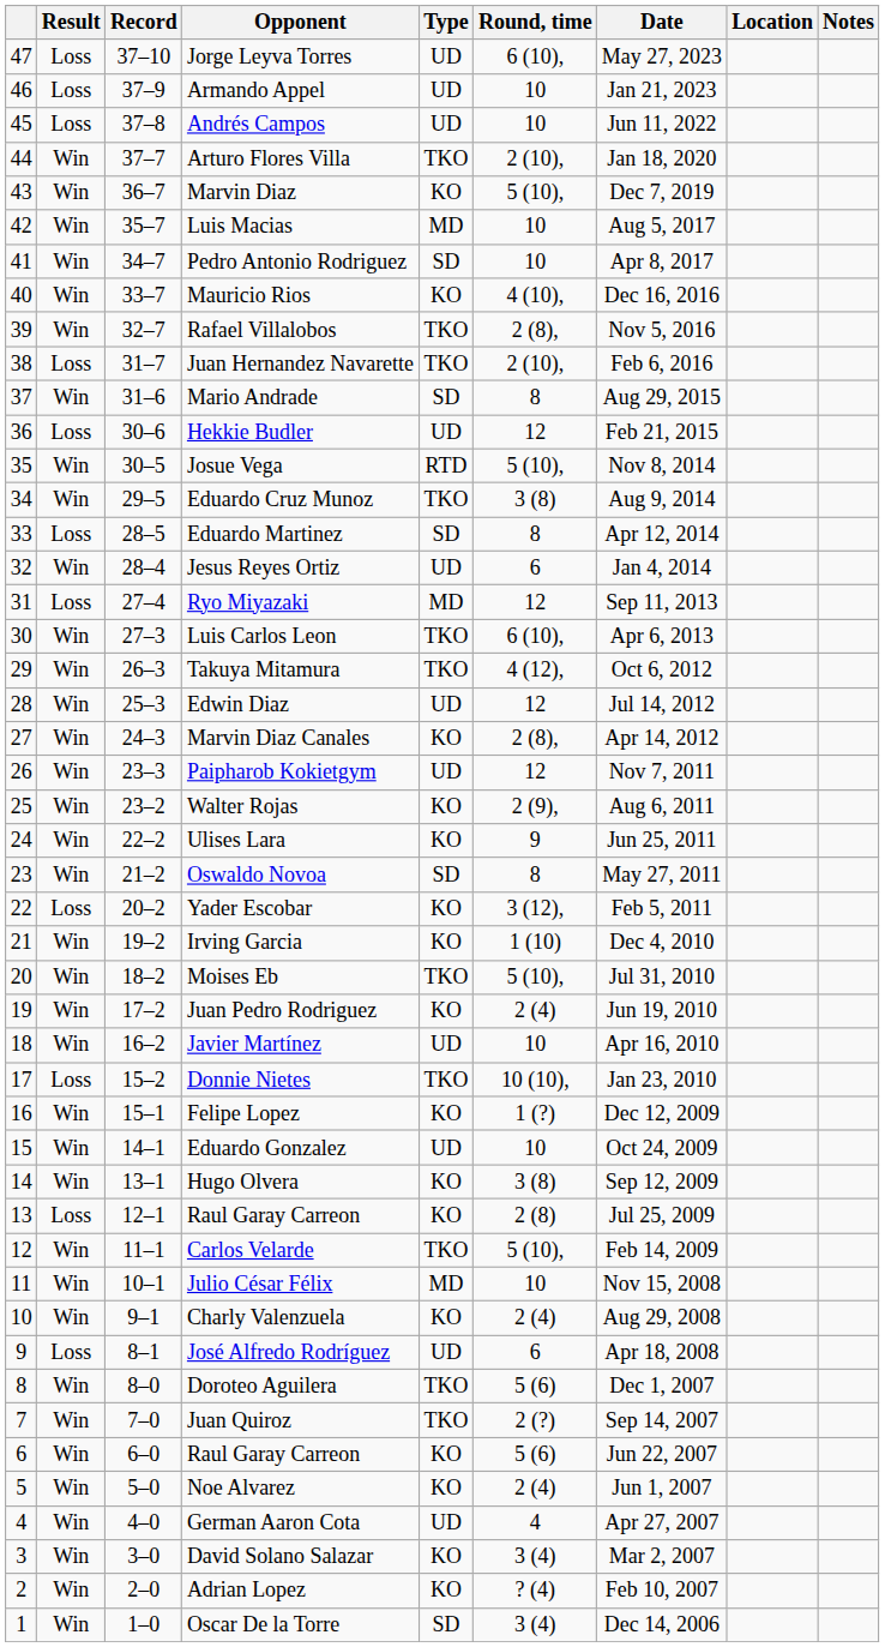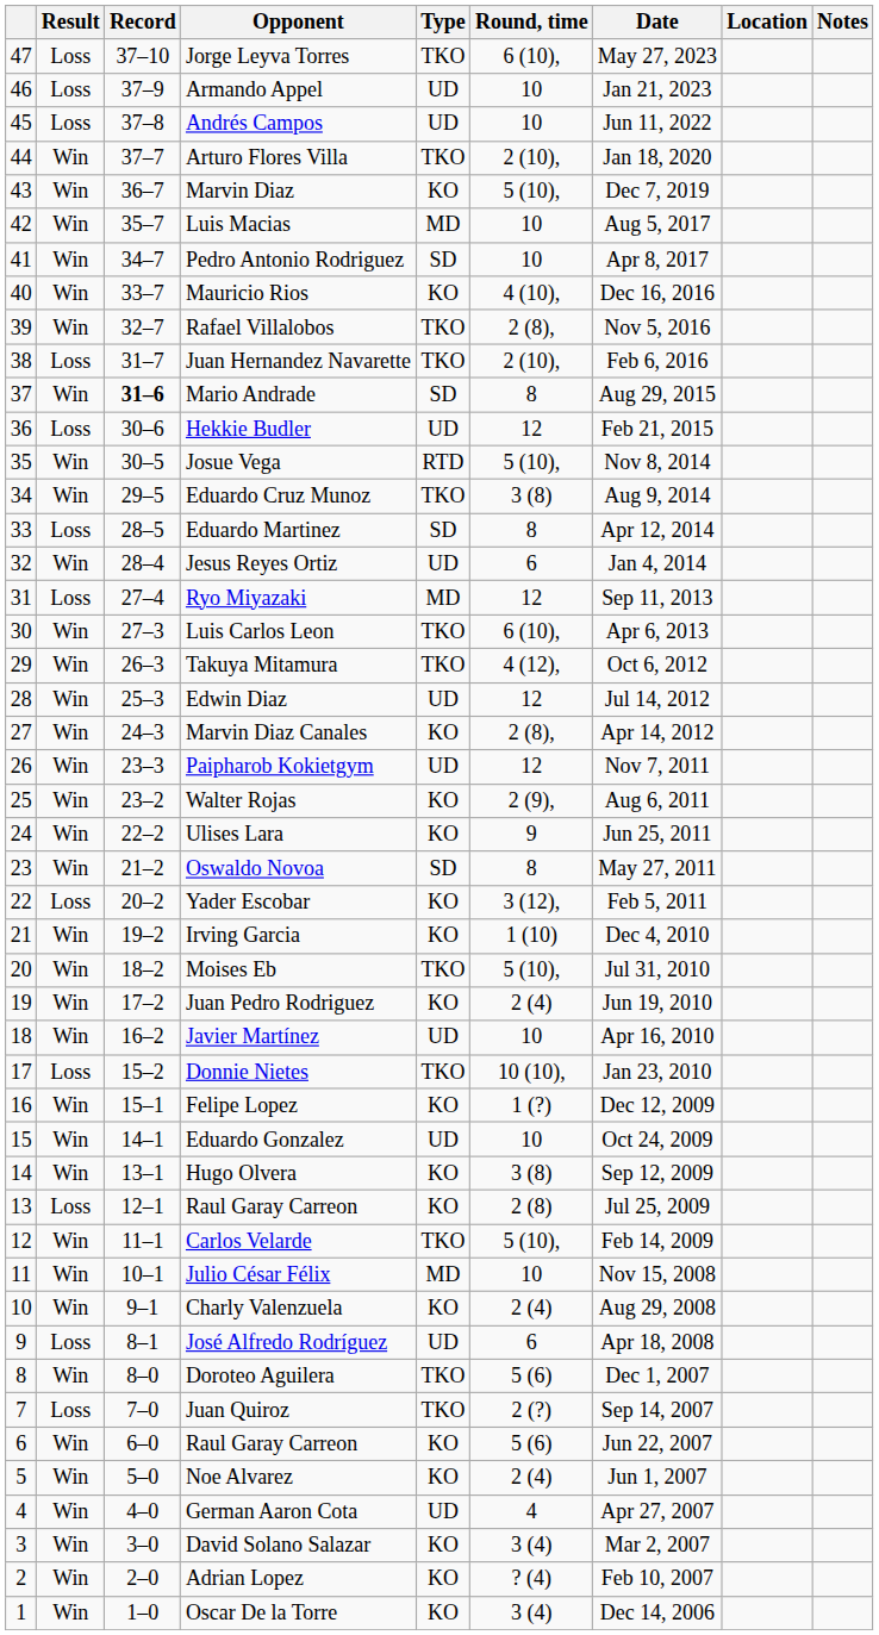 <table class=wikitable style=text-align:center>
 <tr>
 <th></th>
 <th>Result</th>
 <th>Record</th>
 <th>Opponent</th>
 <th>Type</th>
 <th>Round, time</th>
 <th>Date</th>
 <th>Location</th>
 <th>Notes</th>
 </tr>
 <tr>
 <td>47</td>
 <td>Loss</td>
 <td>37–10</td>
 <td align=left>Jorge Leyva Torres</td>
-<td>UD</td>
+<td>TKO</td>
 <td>6 (10), </td>
 <td>May 27, 2023</td>
 <td align=left></td>
 <td align=left></td>
 </tr>
 <tr>
 <td>46</td>
 <td>Loss</td>
 <td>37–9</td>
 <td align=left>Armando Appel</td>
 <td>UD</td>
 <td>10</td>
 <td>Jan 21, 2023</td>
 <td align=left></td>
 <td align=left></td>
 </tr>
 <tr>
 <td>45</td>
 <td>Loss</td>
 <td>37–8</td>
 <td align=left><a href='#'>Andrés Campos</a></td>
 <td>UD</td>
 <td>10</td>
 <td>Jun 11, 2022</td>
 <td align=left></td>
 <td align=left></td>
 </tr>
 <tr>
 <td>44</td>
 <td>Win</td>
 <td>37–7</td>
 <td align=left>Arturo Flores Villa</td>
 <td>TKO</td>
 <td>2 (10), </td>
 <td>Jan 18, 2020</td>
 <td align=left></td>
 <td align=left></td>
 </tr>
 <tr>
 <td>43</td>
 <td>Win</td>
 <td>36–7</td>
 <td align=left>Marvin Diaz</td>
 <td>KO</td>
 <td>5 (10), </td>
 <td>Dec 7, 2019</td>
 <td align=left></td>
 <td align=left></td>
 </tr>
 <tr>
 <td>42</td>
 <td>Win</td>
 <td>35–7</td>
 <td align=left>Luis Macias</td>
 <td>MD</td>
 <td>10</td>
 <td>Aug 5, 2017</td>
 <td align=left></td>
 <td align=left></td>
 </tr>
 <tr>
 <td>41</td>
 <td>Win</td>
 <td>34–7</td>
 <td align=left>Pedro Antonio Rodriguez</td>
 <td>SD</td>
 <td>10</td>
 <td>Apr 8, 2017</td>
 <td align=left></td>
 <td align=left></td>
 </tr>
 <tr>
 <td>40</td>
 <td>Win</td>
 <td>33–7</td>
 <td align=left>Mauricio Rios</td>
 <td>KO</td>
 <td>4 (10), </td>
 <td>Dec 16, 2016</td>
 <td align=left></td>
 <td align=left></td>
 </tr>
 <tr>
 <td>39</td>
 <td>Win</td>
 <td>32–7</td>
 <td align=left>Rafael Villalobos</td>
 <td>TKO</td>
 <td>2 (8), </td>
 <td>Nov 5, 2016</td>
 <td align=left></td>
 <td align=left></td>
 </tr>
 <tr>
 <td>38</td>
 <td>Loss</td>
 <td>31–7</td>
 <td align=left>Juan Hernandez Navarette</td>
 <td>TKO</td>
 <td>2 (10), </td>
 <td>Feb 6, 2016</td>
 <td align=left></td>
 <td align=left></td>
 </tr>
 <tr>
 <td>37</td>
 <td>Win</td>
-<td>31–6</td>
+<td><strong>31–6</strong></td>
 <td align=left>Mario Andrade</td>
 <td>SD</td>
 <td>8</td>
 <td>Aug 29, 2015</td>
 <td align=left></td>
 <td align=left></td>
 </tr>
 <tr>
 <td>36</td>
 <td>Loss</td>
 <td>30–6</td>
 <td align=left><a href='#'>Hekkie Budler</a></td>
 <td>UD</td>
 <td>12</td>
 <td>Feb 21, 2015</td>
 <td align=left></td>
 <td align=left></td>
 </tr>
 <tr>
 <td>35</td>
 <td>Win</td>
 <td>30–5</td>
 <td align=left>Josue Vega</td>
 <td>RTD</td>
 <td>5 (10), </td>
 <td>Nov 8, 2014</td>
 <td align=left></td>
 <td align=left></td>
 </tr>
 <tr>
 <td>34</td>
 <td>Win</td>
 <td>29–5</td>
 <td align=left>Eduardo Cruz Munoz</td>
 <td>TKO</td>
 <td>3 (8)</td>
 <td>Aug 9, 2014</td>
 <td align=left></td>
 <td align=left></td>
 </tr>
 <tr>
 <td>33</td>
 <td>Loss</td>
 <td>28–5</td>
 <td align=left>Eduardo Martinez</td>
 <td>SD</td>
 <td>8</td>
 <td>Apr 12, 2014</td>
 <td align=left></td>
 <td align=left></td>
 </tr>
 <tr>
 <td>32</td>
 <td>Win</td>
 <td>28–4</td>
 <td align=left>Jesus Reyes Ortiz</td>
 <td>UD</td>
 <td>6</td>
 <td>Jan 4, 2014</td>
 <td align=left></td>
 <td align=left></td>
 </tr>
 <tr>
 <td>31</td>
 <td>Loss</td>
 <td>27–4</td>
 <td align=left><a href='#'>Ryo Miyazaki</a></td>
 <td>MD</td>
 <td>12</td>
 <td>Sep 11, 2013</td>
 <td align=left></td>
 <td align=left></td>
 </tr>
 <tr>
 <td>30</td>
 <td>Win</td>
 <td>27–3</td>
 <td align=left>Luis Carlos Leon</td>
 <td>TKO</td>
 <td>6 (10), </td>
 <td>Apr 6, 2013</td>
 <td align=left></td>
 <td align=left></td>
 </tr>
 <tr>
 <td>29</td>
 <td>Win</td>
 <td>26–3</td>
 <td align=left>Takuya Mitamura</td>
 <td>TKO</td>
 <td>4 (12), </td>
 <td>Oct 6, 2012</td>
 <td align=left></td>
 <td align=left></td>
 </tr>
 <tr>
 <td>28</td>
 <td>Win</td>
 <td>25–3</td>
 <td align=left>Edwin Diaz</td>
 <td>UD</td>
 <td>12</td>
 <td>Jul 14, 2012</td>
 <td align=left></td>
 <td align=left></td>
 </tr>
 <tr>
 <td>27</td>
 <td>Win</td>
 <td>24–3</td>
 <td align=left>Marvin Diaz Canales</td>
 <td>KO</td>
 <td>2 (8), </td>
 <td>Apr 14, 2012</td>
 <td align=left></td>
 <td align=left></td>
 </tr>
 <tr>
 <td>26</td>
 <td>Win</td>
 <td>23–3</td>
 <td align=left><a href='#'>Paipharob Kokietgym</a></td>
 <td>UD</td>
 <td>12</td>
 <td>Nov 7, 2011</td>
 <td align=left></td>
 <td align=left></td>
 </tr>
 <tr>
 <td>25</td>
 <td>Win</td>
 <td>23–2</td>
 <td align=left>Walter Rojas</td>
 <td>KO</td>
 <td>2 (9), </td>
 <td>Aug 6, 2011</td>
 <td align=left></td>
 <td align=left></td>
 </tr>
 <tr>
 <td>24</td>
 <td>Win</td>
 <td>22–2</td>
 <td align=left>Ulises Lara</td>
 <td>KO</td>
 <td>9</td>
 <td>Jun 25, 2011</td>
 <td align=left></td>
 <td align=left></td>
 </tr>
 <tr>
 <td>23</td>
 <td>Win</td>
 <td>21–2</td>
 <td align=left><a href='#'>Oswaldo Novoa</a></td>
 <td>SD</td>
 <td>8</td>
 <td>May 27, 2011</td>
 <td align=left></td>
 <td align=left></td>
 </tr>
 <tr>
 <td>22</td>
 <td>Loss</td>
 <td>20–2</td>
 <td align=left>Yader Escobar</td>
 <td>KO</td>
 <td>3 (12), </td>
 <td>Feb 5, 2011</td>
 <td align=left></td>
 <td align=left></td>
 </tr>
 <tr>
 <td>21</td>
 <td>Win</td>
 <td>19–2</td>
 <td align=left>Irving Garcia</td>
 <td>KO</td>
 <td>1 (10)</td>
 <td>Dec 4, 2010</td>
 <td align=left></td>
 <td align=left></td>
 </tr>
 <tr>
 <td>20</td>
 <td>Win</td>
 <td>18–2</td>
 <td align=left>Moises Eb</td>
 <td>TKO</td>
 <td>5 (10), </td>
 <td>Jul 31, 2010</td>
 <td align=left></td>
 <td align=left></td>
 </tr>
 <tr>
 <td>19</td>
 <td>Win</td>
 <td>17–2</td>
 <td align=left>Juan Pedro Rodriguez</td>
 <td>KO</td>
 <td>2 (4)</td>
 <td>Jun 19, 2010</td>
 <td align=left></td>
 <td align=left></td>
 </tr>
 <tr>
 <td>18</td>
 <td>Win</td>
 <td>16–2</td>
 <td align=left><a href='#'>Javier Martínez</a></td>
 <td>UD</td>
 <td>10</td>
 <td>Apr 16, 2010</td>
 <td align=left></td>
 <td align=left></td>
 </tr>
 <tr>
 <td>17</td>
 <td>Loss</td>
 <td>15–2</td>
 <td align=left><a href='#'>Donnie Nietes</a></td>
 <td>TKO</td>
 <td>10 (10), </td>
 <td>Jan 23, 2010</td>
 <td align=left></td>
 <td align=left></td>
 </tr>
 <tr>
 <td>16</td>
 <td>Win</td>
 <td>15–1</td>
 <td align=left>Felipe Lopez</td>
 <td>KO</td>
 <td>1 (?)</td>
 <td>Dec 12, 2009</td>
 <td align=left></td>
 <td align=left></td>
 </tr>
 <tr>
 <td>15</td>
 <td>Win</td>
 <td>14–1</td>
 <td align=left>Eduardo Gonzalez</td>
 <td>UD</td>
 <td>10</td>
 <td>Oct 24, 2009</td>
 <td align=left></td>
 <td align=left></td>
 </tr>
 <tr>
 <td>14</td>
 <td>Win</td>
 <td>13–1</td>
 <td align=left>Hugo Olvera</td>
 <td>KO</td>
 <td>3 (8)</td>
 <td>Sep 12, 2009</td>
 <td align=left></td>
 <td align=left></td>
 </tr>
 <tr>
 <td>13</td>
 <td>Loss</td>
 <td>12–1</td>
 <td align=left>Raul Garay Carreon</td>
 <td>KO</td>
 <td>2 (8)</td>
 <td>Jul 25, 2009</td>
 <td align=left></td>
 <td align=left></td>
 </tr>
 <tr>
 <td>12</td>
 <td>Win</td>
 <td>11–1</td>
 <td align=left><a href='#'>Carlos Velarde</a></td>
 <td>TKO</td>
 <td>5 (10), </td>
 <td>Feb 14, 2009</td>
 <td align=left></td>
 <td align=left></td>
 </tr>
 <tr>
 <td>11</td>
 <td>Win</td>
 <td>10–1</td>
 <td align=left><a href='#'>Julio César Félix</a></td>
 <td>MD</td>
 <td>10</td>
 <td>Nov 15, 2008</td>
 <td align=left></td>
 <td align=left></td>
 </tr>
 <tr>
 <td>10</td>
 <td>Win</td>
 <td>9–1</td>
 <td align=left>Charly Valenzuela</td>
 <td>KO</td>
 <td>2 (4)</td>
 <td>Aug 29, 2008</td>
 <td align=left></td>
 <td align=left></td>
 </tr>
 <tr>
 <td>9</td>
 <td>Loss</td>
 <td>8–1</td>
 <td align=left><a href='#'>José Alfredo Rodríguez</a></td>
 <td>UD</td>
 <td>6</td>
 <td>Apr 18, 2008</td>
 <td align=left></td>
 <td align=left></td>
 </tr>
 <tr>
 <td>8</td>
 <td>Win</td>
 <td>8–0</td>
 <td align=left>Doroteo Aguilera</td>
 <td>TKO</td>
 <td>5 (6)</td>
 <td>Dec 1, 2007</td>
 <td align=left></td>
 <td align=left></td>
 </tr>
 <tr>
 <td>7</td>
-<td>Win</td>
+<td>Loss</td>
 <td>7–0</td>
 <td align=left>Juan Quiroz</td>
 <td>TKO</td>
 <td>2 (?)</td>
 <td>Sep 14, 2007</td>
 <td align=left></td>
 <td align=left></td>
 </tr>
 <tr>
 <td>6</td>
 <td>Win</td>
 <td>6–0</td>
 <td align=left>Raul Garay Carreon</td>
 <td>KO</td>
 <td>5 (6)</td>
 <td>Jun 22, 2007</td>
 <td align=left></td>
 <td align=left></td>
 </tr>
 <tr>
 <td>5</td>
 <td>Win</td>
 <td>5–0</td>
 <td align=left>Noe Alvarez</td>
 <td>KO</td>
 <td>2 (4)</td>
 <td>Jun 1, 2007</td>
 <td align=left></td>
 <td align=left></td>
 </tr>
 <tr>
 <td>4</td>
 <td>Win</td>
 <td>4–0</td>
 <td align=left>German Aaron Cota</td>
 <td>UD</td>
 <td>4</td>
 <td>Apr 27, 2007</td>
 <td align=left></td>
 <td align=left></td>
 </tr>
 <tr>
 <td>3</td>
 <td>Win</td>
 <td>3–0</td>
 <td align=left>David Solano Salazar</td>
 <td>KO</td>
 <td>3 (4)</td>
 <td>Mar 2, 2007</td>
 <td align=left></td>
 <td align=left></td>
 </tr>
 <tr>
 <td>2</td>
 <td>Win</td>
 <td>2–0</td>
 <td align=left>Adrian Lopez</td>
 <td>KO</td>
 <td>? (4)</td>
 <td>Feb 10, 2007</td>
 <td align=left></td>
 <td align=left></td>
 </tr>
 <tr>
 <td>1</td>
 <td>Win</td>
 <td>1–0</td>
 <td align=left>Oscar De la Torre</td>
-<td>SD</td>
+<td>KO</td>
 <td>3 (4)</td>
 <td>Dec 14, 2006</td>
 <td align=left></td>
 <td align=left></td>
 </tr>
 </table>
